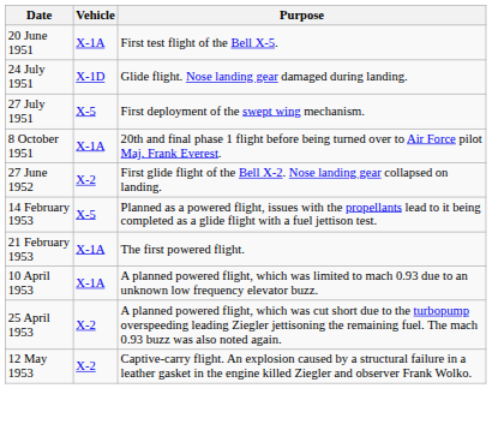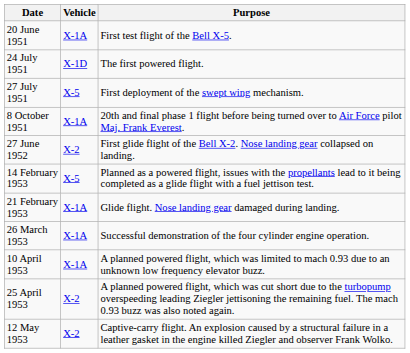 <table class="wikitable">
 <tr>
 <th>Date</th>
 <th>Vehicle</th>
 <th>Purpose</th>
 </tr>
 <tr>
 <td>20 June 1951</td>
 <td><a href='#'>X-1A</a></td>
 <td>First test flight of the <a href='#'>Bell X-5</a>.</td>
 </tr>
 <tr>
 <td>24 July 1951</td>
 <td><a href='#'>X-1D</a></td>
-<td>Glide flight. <a href='#'>Nose landing gear</a> damaged during landing.</td>
+<td>The first powered flight.</td>
 </tr>
 <tr>
 <td>27 July 1951</td>
 <td><a href='#'>X-5</a></td>
 <td>First deployment of the <a href='#'>swept wing</a> mechanism.</td>
 </tr>
 <tr>
 <td>8 October 1951</td>
 <td><a href='#'>X-1A</a></td>
 <td>20th and final phase 1 flight before being turned over to <a href='#'>Air Force</a> pilot <a href='#'>Maj. Frank Everest</a>.</td>
 </tr>
 <tr>
 <td>27 June 1952</td>
 <td><a href='#'>X-2</a></td>
 <td>First glide flight of the <a href='#'>Bell X-2</a>. <a href='#'>Nose landing gear</a> collapsed on landing.</td>
 </tr>
 <tr>
 <td>14 February 1953</td>
 <td><a href='#'>X-5</a></td>
 <td>Planned as a powered flight, issues with the <a href='#'>propellants</a> lead to it being completed as a glide flight with a fuel jettison test.</td>
 </tr>
 <tr>
 <td>21 February 1953</td>
 <td><a href='#'>X-1A</a></td>
-<td>The first powered flight.</td>
+<td>Glide flight. <a href='#'>Nose landing gear</a> damaged during landing.</td>
+</tr>
+<tr>
+<td>26 March 1953</td>
+<td><a href='#'>X-1A</a></td>
+<td>Successful demonstration of the four cylinder engine operation.</td>
 </tr>
 <tr>
 <td>10 April 1953</td>
 <td><a href='#'>X-1A</a></td>
 <td>A planned powered flight, which was limited to mach 0.93 due to an unknown low frequency elevator buzz.</td>
 </tr>
 <tr>
 <td>25 April 1953</td>
 <td><a href='#'>X-2</a></td>
 <td>A planned powered flight, which was cut short due to the <a href='#'>turbopump</a> overspeeding leading Ziegler jettisoning the remaining fuel. The mach 0.93 buzz was also noted again.</td>
 </tr>
 <tr>
 <td>12 May 1953</td>
 <td><a href='#'>X-2</a></td>
 <td>Captive-carry flight. An explosion caused by a structural failure in a leather gasket in the engine killed Ziegler and observer Frank Wolko.</td>
 </tr>
 </table>
